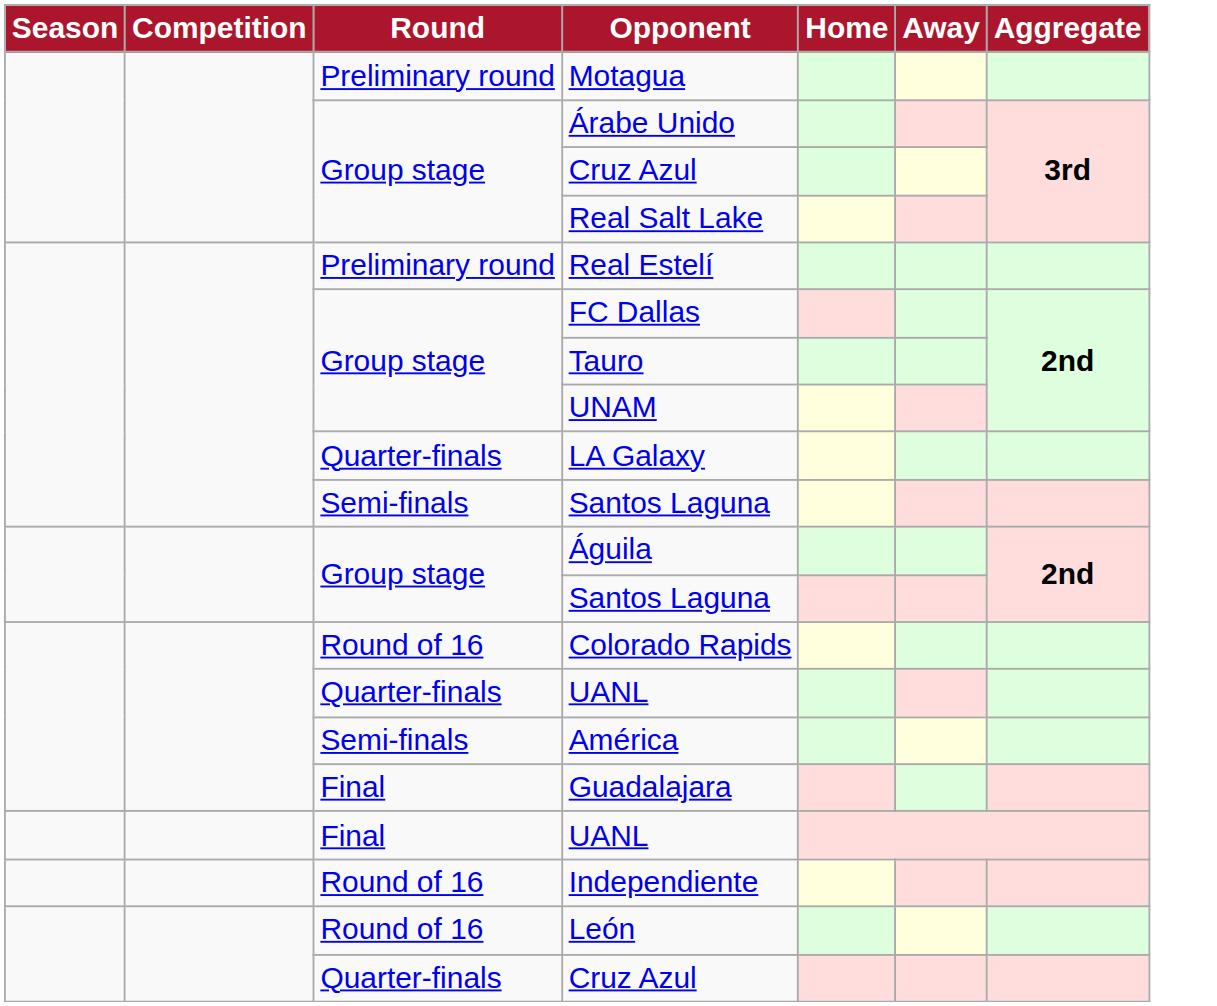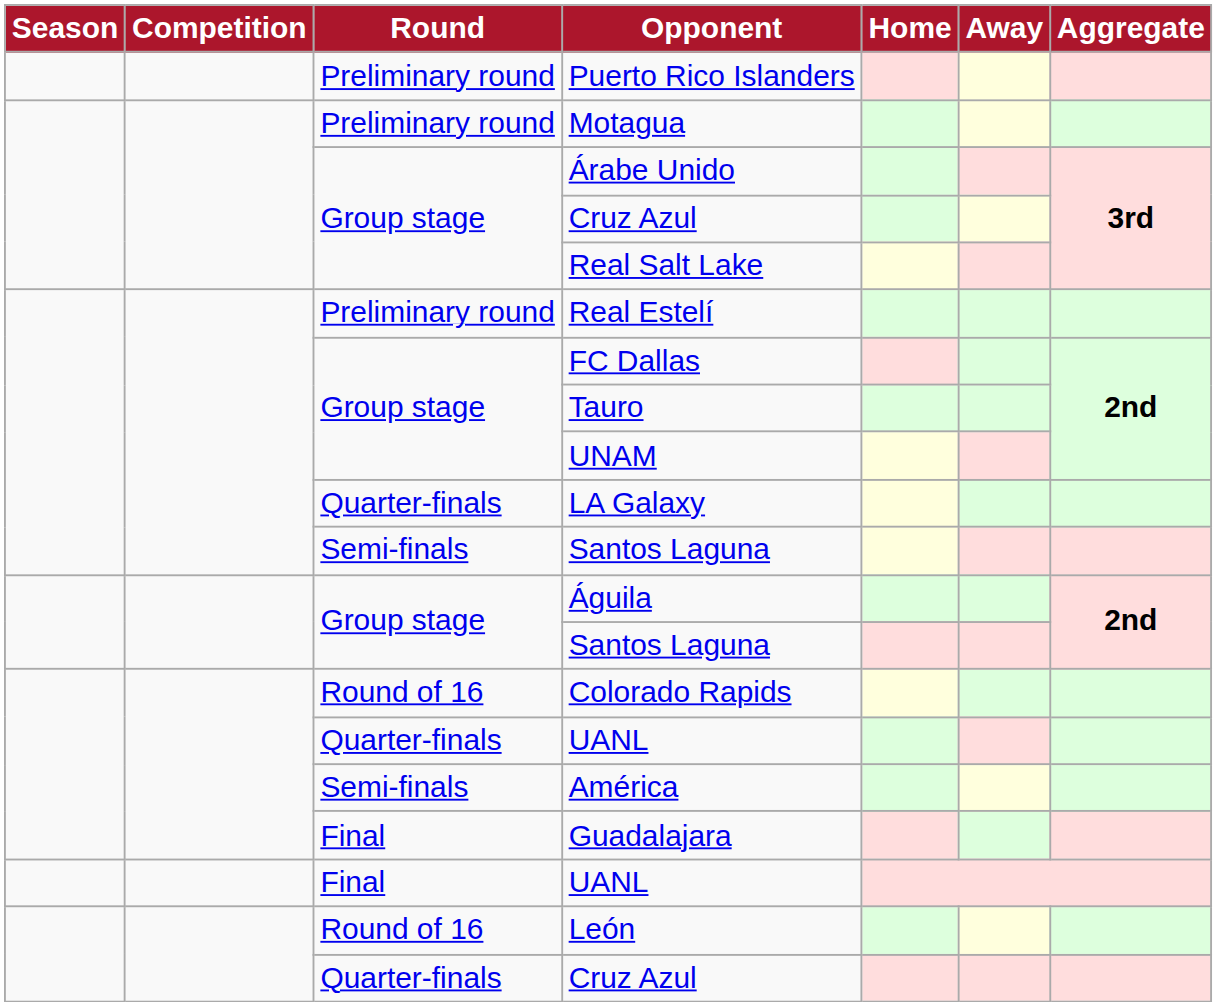 <table class="wikitable" align=center>
 <tr>
 <th style="background:#AC162C; color:white;">Season</th>
 <th style="background:#AC162C; color:white;">Competition</th>
 <th style="background:#AC162C; color:white;">Round</th>
 <th style="background:#AC162C; color:white;">Opponent</th>
 <th style="background:#AC162C; color:white;">Home</th>
 <th style="background:#AC162C; color:white;">Away</th>
 <th style="background:#AC162C; color:white;">Aggregate</th>
+</tr>
+<tr>
+<td style="text-align:left;"></td>
+<td style="text-align:left;"></td>
+<td style="text-align:left;"><a href='#'>Preliminary round</a></td>
+<td style="text-align:left;"> <a href='#'>Puerto Rico Islanders</a></td>
+<td style="text-align:center; background:#fdd;"></td>
+<td style="text-align:center; background:#ffd;"></td>
+<td style="text-align:center; background:#fdd;"></td>
 </tr>
 <tr>
 <td style="text-align:left;" rowspan="4"></td>
 <td style="text-align:left;" rowspan="4"></td>
 <td style="text-align:left;"><a href='#'>Preliminary round</a></td>
 <td style="text-align:left;"> <a href='#'>Motagua</a></td>
 <td style="text-align:center; background:#dfd;"></td>
 <td style="text-align:center; background:#ffd;"></td>
 <td style="text-align:center; background:#dfd;"></td>
 </tr>
 <tr>
 <td style="text-align:left;" rowspan="3"><a href='#'>Group stage</a></td>
 <td style="text-align:left;"> <a href='#'>Árabe Unido</a></td>
 <td style="text-align:center; background:#dfd;"></td>
 <td style="text-align:center; background:#fdd;"></td>
 <td rowspan="3" style="text-align:center; background:#fdd;"><strong>3rd</strong></td>
 </tr>
 <tr>
 <td style="text-align:left;"> <a href='#'>Cruz Azul</a></td>
 <td style="text-align:center; background:#dfd;"></td>
 <td style="text-align:center; background:#ffd;"></td>
 </tr>
 <tr>
 <td style="text-align:left;"> <a href='#'>Real Salt Lake</a></td>
 <td style="text-align:center; background:#ffd;"></td>
 <td style="text-align:center; background:#fdd;"></td>
 </tr>
 <tr>
 <td style="text-align:left;" rowspan="6"></td>
 <td style="text-align:left;" rowspan="6"></td>
 <td style="text-align:left;"><a href='#'>Preliminary round</a></td>
 <td style="text-align:left;"> <a href='#'>Real Estelí</a></td>
 <td style="text-align:center; background:#dfd;"></td>
 <td style="text-align:center; background:#dfd;"></td>
 <td style="text-align:center; background:#dfd;"></td>
 </tr>
 <tr>
 <td style="text-align:left;" rowspan="3"><a href='#'>Group stage</a></td>
 <td style="text-align:left;"> <a href='#'>FC Dallas</a></td>
 <td style="text-align:center; background:#fdd;"></td>
 <td style="text-align:center; background:#dfd;"></td>
 <td rowspan="3" style="text-align:center; background:#dfd;"><strong>2nd</strong></td>
 </tr>
 <tr>
 <td style="text-align:left;"> <a href='#'>Tauro</a></td>
 <td style="text-align:center; background:#dfd;"></td>
 <td style="text-align:center; background:#dfd;"></td>
 </tr>
 <tr>
 <td style="text-align:left;"> <a href='#'>UNAM</a></td>
 <td style="text-align:center; background:#ffd;"></td>
 <td style="text-align:center; background:#fdd;"></td>
 </tr>
 <tr>
 <td style="text-align:left;"><a href='#'>Quarter-finals</a></td>
 <td style="text-align:left;"> <a href='#'>LA Galaxy</a></td>
 <td style="text-align:center; background:#ffd;"></td>
 <td style="text-align:center; background:#dfd;"></td>
 <td style="text-align:center; background:#dfd;"></td>
 </tr>
 <tr>
 <td style="text-align:left;"><a href='#'>Semi-finals</a></td>
 <td style="text-align:left;"> <a href='#'>Santos Laguna</a></td>
 <td style="text-align:center; background:#ffd;"></td>
 <td style="text-align:center; background:#fdd;"></td>
 <td style="text-align:center; background:#fdd;"></td>
 </tr>
 <tr>
 <td style="text-align:left;" rowspan="2"></td>
 <td style="text-align:left;" rowspan="2"></td>
 <td style="text-align:left;" rowspan="2"><a href='#'>Group stage</a></td>
 <td style="text-align:left;"> <a href='#'>Águila</a></td>
 <td style="text-align:center; background:#dfd;"></td>
 <td style="text-align:center; background:#dfd;"></td>
 <td rowspan="2" style="text-align:center; background:#fdd;"><strong>2nd</strong></td>
 </tr>
 <tr>
 <td style="text-align:left;"> <a href='#'>Santos Laguna</a></td>
 <td style="text-align:center; background:#fdd;"></td>
 <td style="text-align:center; background:#fdd;"></td>
 </tr>
 <tr>
 <td style="text-align:left;" rowspan="4"></td>
 <td style="text-align:left;" rowspan="4"></td>
 <td style="text-align:left;"><a href='#'>Round of 16</a></td>
 <td style="text-align:left;"> <a href='#'>Colorado Rapids</a></td>
 <td style="text-align:center; background:#ffd;"></td>
 <td style="text-align:center; background:#dfd;"></td>
 <td style="text-align:center; background:#dfd;"></td>
 </tr>
 <tr>
 <td style="text-align:left;"><a href='#'>Quarter-finals</a></td>
 <td style="text-align:left;"> <a href='#'>UANL</a></td>
 <td style="text-align:center; background:#dfd;"></td>
 <td style="text-align:center; background:#fdd;"></td>
 <td style="text-align:center; background:#dfd;"></td>
 </tr>
 <tr>
 <td style="text-align:left;"><a href='#'>Semi-finals</a></td>
 <td style="text-align:left;"> <a href='#'>América</a></td>
 <td style="text-align:center; background:#dfd;"></td>
 <td style="text-align:center; background:#ffd;"></td>
 <td style="text-align:center; background:#dfd;"></td>
 </tr>
 <tr>
 <td style="text-align:left;"><a href='#'>Final</a></td>
 <td style="text-align:left;"> <a href='#'>Guadalajara</a></td>
 <td style="text-align:center; background:#fdd;"></td>
 <td style="text-align:center; background:#dfd;"></td>
 <td style="text-align:center; background:#fdd;"></td>
 </tr>
 <tr>
 <td style="text-align:left;"></td>
 <td style="text-align:left;"></td>
 <td style="text-align:left;"><a href='#'>Final</a></td>
 <td style="text-align:left;"> <a href='#'>UANL</a></td>
 <td style="text-align:center; background:#fdd;" colspan="3"></td>
 </tr>
 <tr>
-<td style="text-align:left;"></td>
-<td style="text-align:left;"></td>
-<td style="text-align:left;"><a href='#'>Round of 16</a></td>
-<td style="text-align:left;"> <a href='#'>Independiente</a></td>
-<td style="text-align:center; background:#ffd;"></td>
-<td style="text-align:center; background:#fdd;"></td>
-<td style="text-align:center; background:#fdd;"></td>
-</tr>
-<tr>
 <td style="text-align:left;" rowspan="2"></td>
 <td style="text-align:left;" rowspan="2"></td>
 <td style="text-align:left;"><a href='#'>Round of 16</a></td>
 <td style="text-align:left;"> <a href='#'>León</a></td>
 <td style="text-align:center; background:#dfd;"></td>
 <td style="text-align:center; background:#ffd;"></td>
 <td style="text-align:center; background:#dfd;"></td>
 </tr>
 <tr>
 <td style="text-align:left;"><a href='#'>Quarter-finals</a></td>
 <td style="text-align:left;"> <a href='#'>Cruz Azul</a></td>
 <td style="text-align:center; background:#fdd;"></td>
 <td style="text-align:center; background:#fdd;"></td>
 <td style="text-align:center; background:#fdd;"></td>
 </tr>
 </table>
